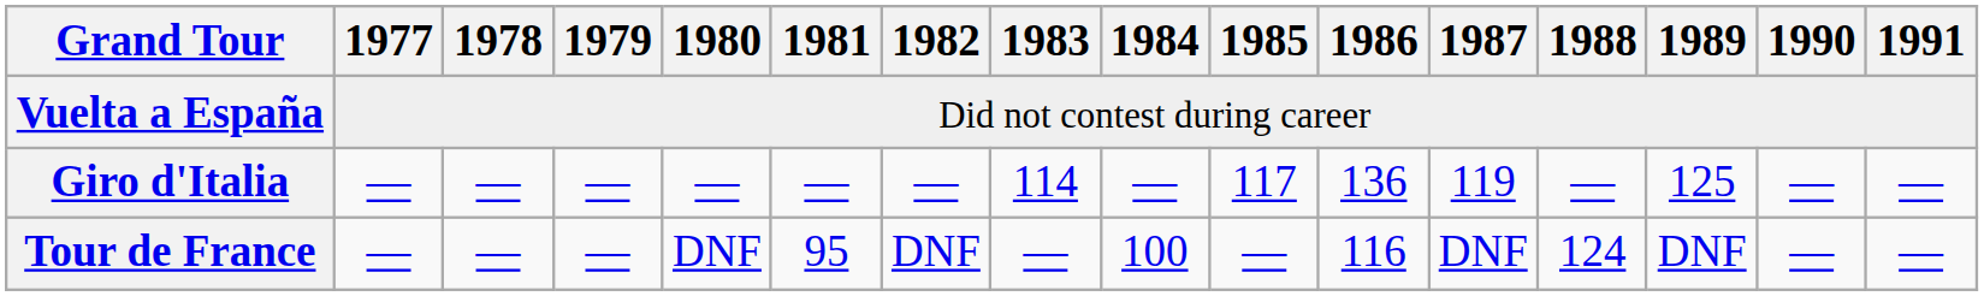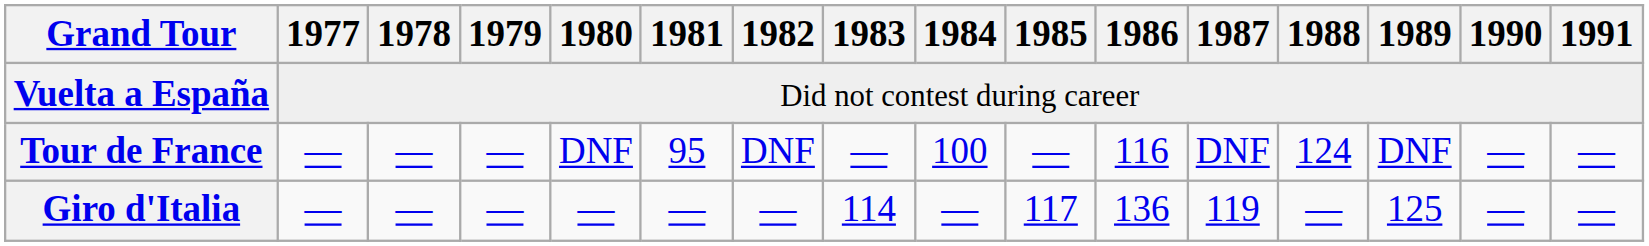 <table class="wikitable plainrowheaders">
 <tr>
 <th scope="col"><a href='#'>Grand Tour</a></th>
 <th scope="col">1977</th>
 <th scope="col">1978</th>
 <th scope="col">1979</th>
 <th scope="col">1980</th>
 <th scope="col">1981</th>
 <th scope="col">1982</th>
 <th scope="col">1983</th>
 <th scope="col">1984</th>
 <th scope="col">1985</th>
 <th scope="col">1986</th>
 <th scope="col">1987</th>
 <th scope="col">1988</th>
 <th scope="col">1989</th>
 <th scope="col">1990</th>
 <th scope="col">1991</th>
 </tr>
 <tr style="text-align:center;">
 <th scope="row"> <a href='#'>Vuelta a España</a></th>
 <td style="text-align:center; background:#efefef;" colspan=15><small>Did not contest during career</small></td>
 </tr>
 <tr style="text-align:center;">
+<th scope="row"> <a href='#'>Tour de France</a></th>
+<td><a href='#'>—</a></td>
+<td><a href='#'>—</a></td>
+<td><a href='#'>—</a></td>
+<td><a href='#'>DNF</a></td>
+<td><a href='#'>95</a></td>
+<td><a href='#'>DNF</a></td>
+<td><a href='#'>—</a></td>
+<td><a href='#'>100</a></td>
+<td><a href='#'>—</a></td>
+<td><a href='#'>116</a></td>
+<td><a href='#'>DNF</a></td>
+<td><a href='#'>124</a></td>
+<td><a href='#'>DNF</a></td>
+<td><a href='#'>—</a></td>
+<td><a href='#'>—</a></td>
+</tr>
+<tr style="text-align:center;">
 <th scope="row"> <a href='#'>Giro d'Italia</a></th>
 <td><a href='#'>—</a></td>
 <td><a href='#'>—</a></td>
 <td><a href='#'>—</a></td>
 <td><a href='#'>—</a></td>
 <td><a href='#'>—</a></td>
 <td><a href='#'>—</a></td>
 <td><a href='#'>114</a></td>
 <td><a href='#'>—</a></td>
 <td><a href='#'>117</a></td>
 <td><a href='#'>136</a></td>
 <td><a href='#'>119</a></td>
 <td><a href='#'>—</a></td>
 <td><a href='#'>125</a></td>
 <td><a href='#'>—</a></td>
 <td><a href='#'>—</a></td>
 </tr>
-<tr style="text-align:center;">
-<th scope="row"> <a href='#'>Tour de France</a></th>
-<td><a href='#'>—</a></td>
-<td><a href='#'>—</a></td>
-<td><a href='#'>—</a></td>
-<td><a href='#'>DNF</a></td>
-<td><a href='#'>95</a></td>
-<td><a href='#'>DNF</a></td>
-<td><a href='#'>—</a></td>
-<td><a href='#'>100</a></td>
-<td><a href='#'>—</a></td>
-<td><a href='#'>116</a></td>
-<td><a href='#'>DNF</a></td>
-<td><a href='#'>124</a></td>
-<td><a href='#'>DNF</a></td>
-<td><a href='#'>—</a></td>
-<td><a href='#'>—</a></td>
-</tr>
 </table>
